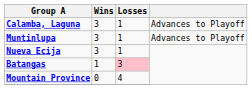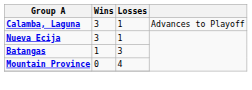 <table class="wikitable">
 <tr align=center>
 <th>Group A</th>
 <th>Wins</th>
 <th>Losses</th>
 <th></th>
 </tr>
 <tr>
 <td><strong><a href='#'>Calamba, Laguna</a></strong></td>
 <td>3</td>
 <td>1</td>
 <td>Advances to Playoff</td>
 </tr>
 <tr>
-<td><strong><a href='#'>Muntinlupa</a></strong></td>
-<td>3</td>
-<td>1</td>
-<td>Advances to Playoff</td>
-</tr>
-<tr>
 <td><strong><a href='#'>Nueva Ecija</a></strong></td>
 <td>3</td>
 <td>1</td>
 </tr>
 <tr>
 <td><strong><a href='#'>Batangas</a></strong></td>
 <td>1</td>
-<td style="background: pink;">3</td>
+<td>3</td>
 </tr>
 <tr>
 <td><strong><a href='#'>Mountain Province</a></strong></td>
 <td>0</td>
 <td>4</td>
 </tr>
 <tr>
 </tr>
 </table>
